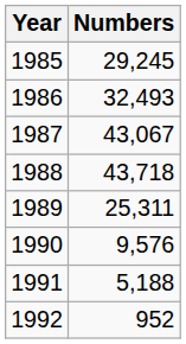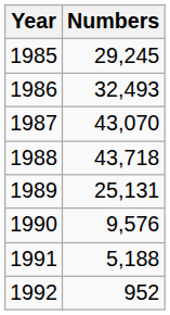 <table class="wikitable">
 <tr>
 <th>Year</th>
 <th>Numbers</th>
 </tr>
 <tr>
 <td>1985</td>
 <td style="text-align: right;">29,245</td>
 </tr>
 <tr>
 <td>1986</td>
 <td style="text-align: right;">32,493</td>
 </tr>
 <tr>
 <td>1987</td>
-<td style="text-align: right;">43,067</td>
+<td style="text-align: right;">43,070</td>
 </tr>
 <tr>
 <td>1988</td>
 <td style="text-align: right;">43,718</td>
 </tr>
 <tr>
 <td>1989</td>
-<td style="text-align: right;">25,311</td>
+<td style="text-align: right;">25,131</td>
 </tr>
 <tr>
 <td>1990</td>
 <td style="text-align: right;">9,576</td>
 </tr>
 <tr>
 <td>1991</td>
 <td style="text-align: right;">5,188</td>
 </tr>
 <tr>
 <td>1992</td>
 <td style="text-align: right;">952</td>
 </tr>
 </table>
